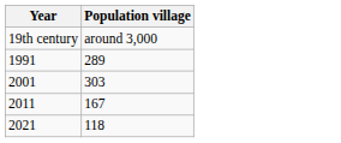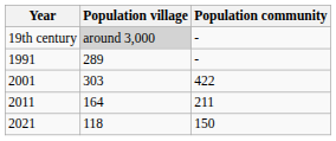 <table class=wikitable>
 <tr>
 <th>Year</th>
 <th>Population village</th>
+<th>Population community</th>
 </tr>
 <tr>
 <td>19th century</td>
-<td>around 3,000</td>
+<td style="background: lightgrey;">around 3,000</td>
+<td>-</td>
 </tr>
 <tr>
 <td>1991</td>
 <td>289</td>
+<td>-</td>
 </tr>
 <tr>
 <td>2001</td>
 <td>303</td>
+<td>422</td>
 </tr>
 <tr>
 <td>2011</td>
-<td>167</td>
+<td>164</td>
+<td>211</td>
 </tr>
 <tr>
 <td>2021</td>
 <td>118</td>
+<td>150</td>
 </tr>
 </table>
